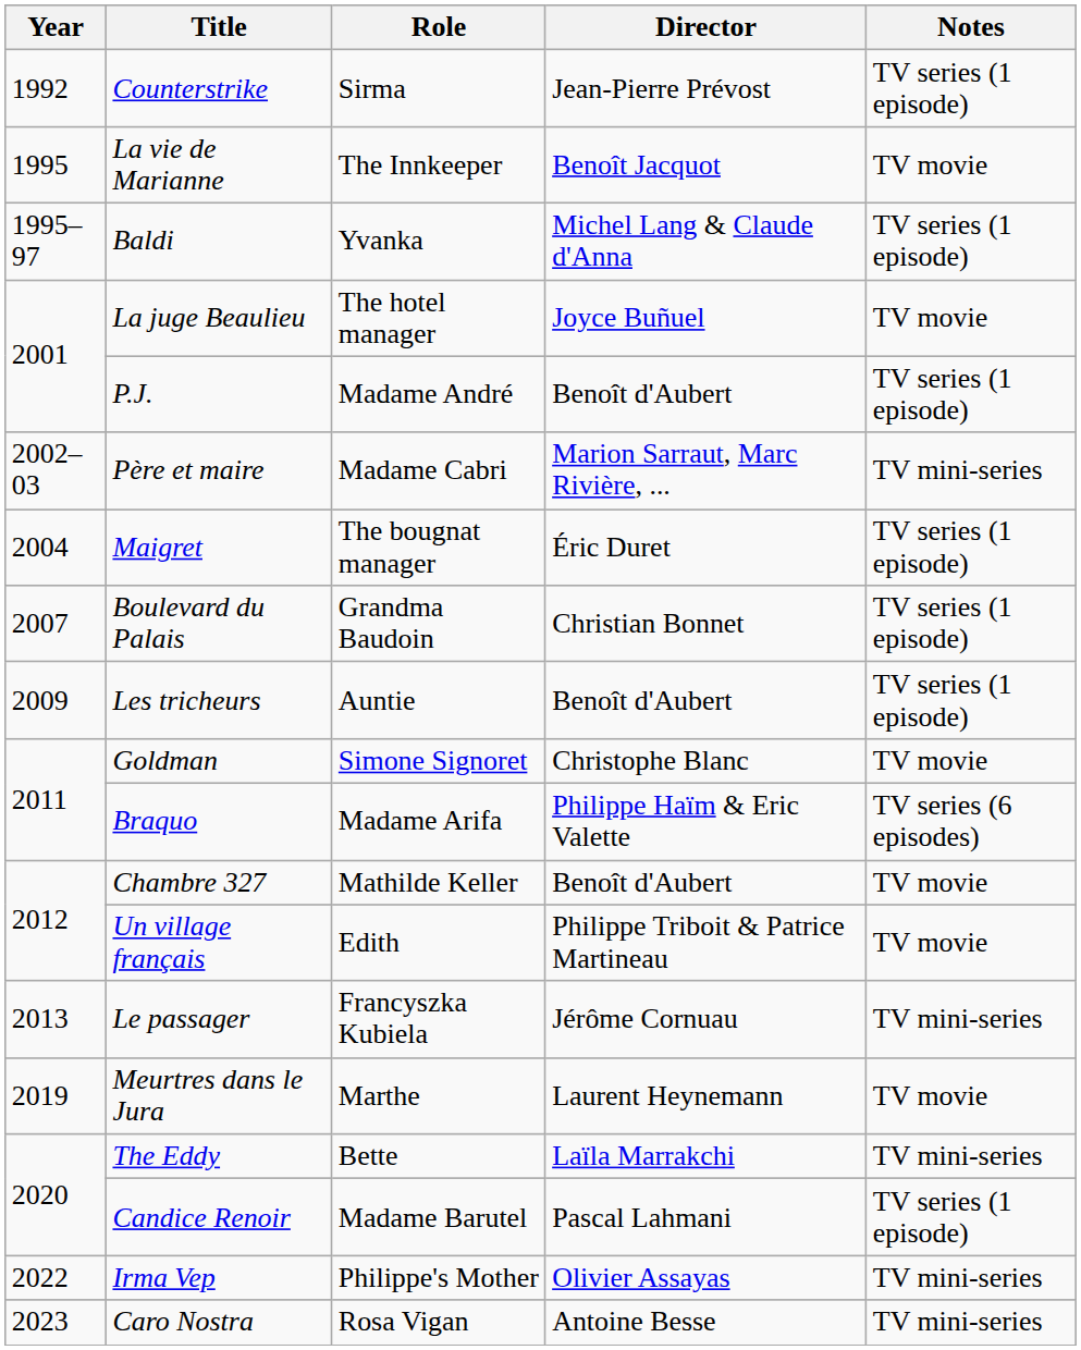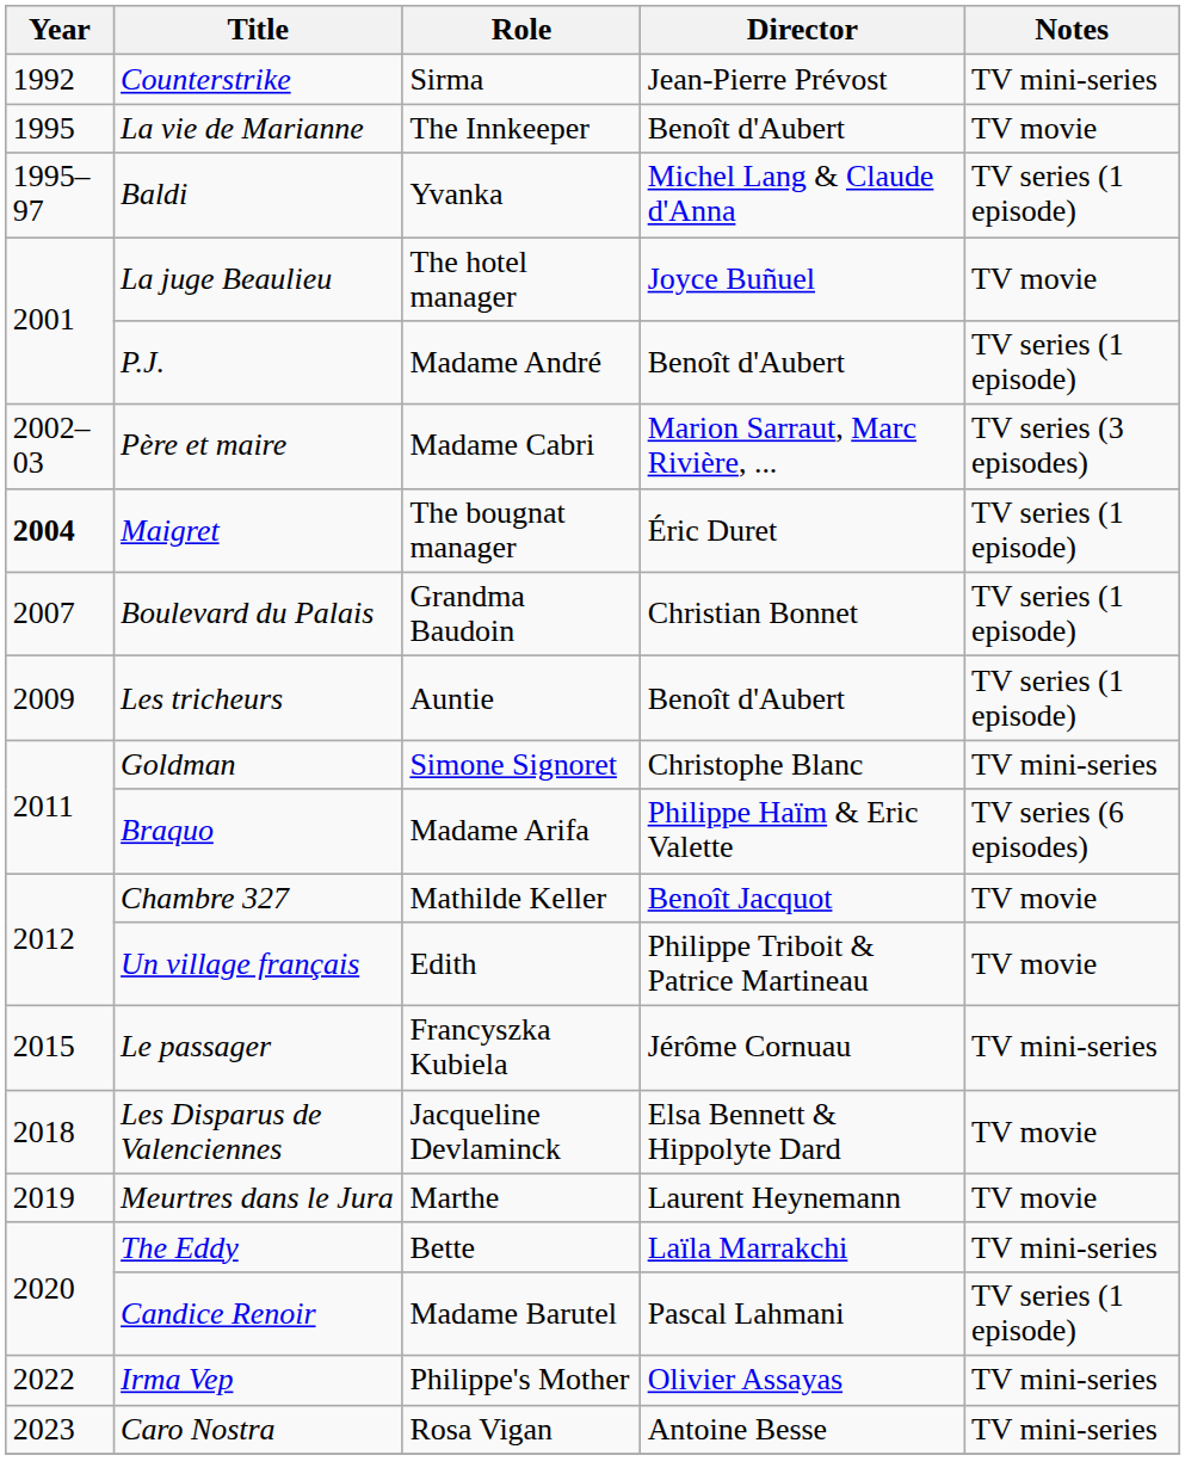 <table class="wikitable">
 <tr>
 <th>Year</th>
 <th>Title</th>
 <th>Role</th>
 <th>Director</th>
 <th>Notes</th>
 </tr>
 <tr>
 <td>1992</td>
 <td><em><a href='#'>Counterstrike</a></em></td>
 <td>Sirma</td>
 <td>Jean-Pierre Prévost</td>
-<td>TV series (1 episode)</td>
+<td>TV mini-series</td>
 </tr>
 <tr>
 <td>1995</td>
 <td><em>La vie de Marianne</em></td>
 <td>The Innkeeper</td>
-<td><a href='#'>Benoît Jacquot</a></td>
+<td>Benoît d'Aubert</td>
 <td>TV movie</td>
 </tr>
 <tr>
 <td>1995–97</td>
 <td><em>Baldi</em></td>
 <td>Yvanka</td>
 <td><a href='#'>Michel Lang</a> & <a href='#'>Claude d'Anna</a></td>
 <td>TV series (1 episode)</td>
 </tr>
 <tr>
 <td rowspan=2>2001</td>
 <td><em>La juge Beaulieu</em></td>
 <td>The hotel manager</td>
 <td><a href='#'>Joyce Buñuel</a></td>
 <td>TV movie</td>
 </tr>
 <tr>
 <td><em>P.J.</em></td>
 <td>Madame André</td>
 <td>Benoît d'Aubert</td>
 <td>TV series (1 episode)</td>
 </tr>
 <tr>
 <td>2002–03</td>
 <td><em>Père et maire</em></td>
 <td>Madame Cabri</td>
 <td><a href='#'>Marion Sarraut</a>, <a href='#'>Marc Rivière</a>, ...</td>
-<td>TV mini-series</td>
+<td>TV series (3 episodes)</td>
 </tr>
 <tr>
-<td>2004</td>
+<td><strong>2004</strong></td>
 <td><em><a href='#'>Maigret</a></em></td>
 <td>The bougnat manager</td>
 <td>Éric Duret</td>
 <td>TV series (1 episode)</td>
 </tr>
 <tr>
 <td>2007</td>
 <td><em>Boulevard du Palais</em></td>
 <td>Grandma Baudoin</td>
 <td>Christian Bonnet</td>
 <td>TV series (1 episode)</td>
 </tr>
 <tr>
 <td>2009</td>
 <td><em>Les tricheurs</em></td>
 <td>Auntie</td>
 <td>Benoît d'Aubert</td>
 <td>TV series (1 episode)</td>
 </tr>
 <tr>
 <td rowspan=2>2011</td>
 <td><em>Goldman</em></td>
 <td><a href='#'>Simone Signoret</a></td>
 <td>Christophe Blanc</td>
-<td>TV movie</td>
+<td>TV mini-series</td>
 </tr>
 <tr>
 <td><em><a href='#'>Braquo</a></em></td>
 <td>Madame Arifa</td>
 <td><a href='#'>Philippe Haïm</a> & Eric Valette</td>
 <td>TV series (6 episodes)</td>
 </tr>
 <tr>
 <td rowspan=2>2012</td>
 <td><em>Chambre 327</em></td>
 <td>Mathilde Keller</td>
-<td>Benoît d'Aubert</td>
+<td><a href='#'>Benoît Jacquot</a></td>
 <td>TV movie</td>
 </tr>
 <tr>
 <td><em><a href='#'>Un village français</a></em></td>
 <td>Edith</td>
 <td>Philippe Triboit & Patrice Martineau</td>
 <td>TV movie</td>
 </tr>
 <tr>
-<td>2013</td>
+<td>2015</td>
 <td><em>Le passager</em></td>
 <td>Francyszka Kubiela</td>
 <td>Jérôme Cornuau</td>
 <td>TV mini-series</td>
+</tr>
+<tr>
+<td>2018</td>
+<td><em>Les Disparus de Valenciennes</em></td>
+<td>Jacqueline Devlaminck</td>
+<td>Elsa Bennett & Hippolyte Dard</td>
+<td>TV movie</td>
 </tr>
 <tr>
 <td>2019</td>
 <td><em>Meurtres dans le Jura</em></td>
 <td>Marthe</td>
 <td>Laurent Heynemann</td>
 <td>TV movie</td>
 </tr>
 <tr>
 <td rowspan=2>2020</td>
 <td><em><a href='#'>The Eddy</a></em></td>
 <td>Bette</td>
 <td><a href='#'>Laïla Marrakchi</a></td>
 <td>TV mini-series</td>
 </tr>
 <tr>
 <td><em><a href='#'>Candice Renoir</a></em></td>
 <td>Madame Barutel</td>
 <td>Pascal Lahmani</td>
 <td>TV series (1 episode)</td>
 </tr>
 <tr>
 <td>2022</td>
 <td><em><a href='#'>Irma Vep</a></em></td>
 <td>Philippe's Mother</td>
 <td><a href='#'>Olivier Assayas</a></td>
 <td>TV mini-series</td>
 </tr>
 <tr>
 <td>2023</td>
 <td><em>Caro Nostra</em></td>
 <td>Rosa Vigan</td>
 <td>Antoine Besse</td>
 <td>TV mini-series</td>
 </tr>
 <tr>
 </tr>
 </table>
